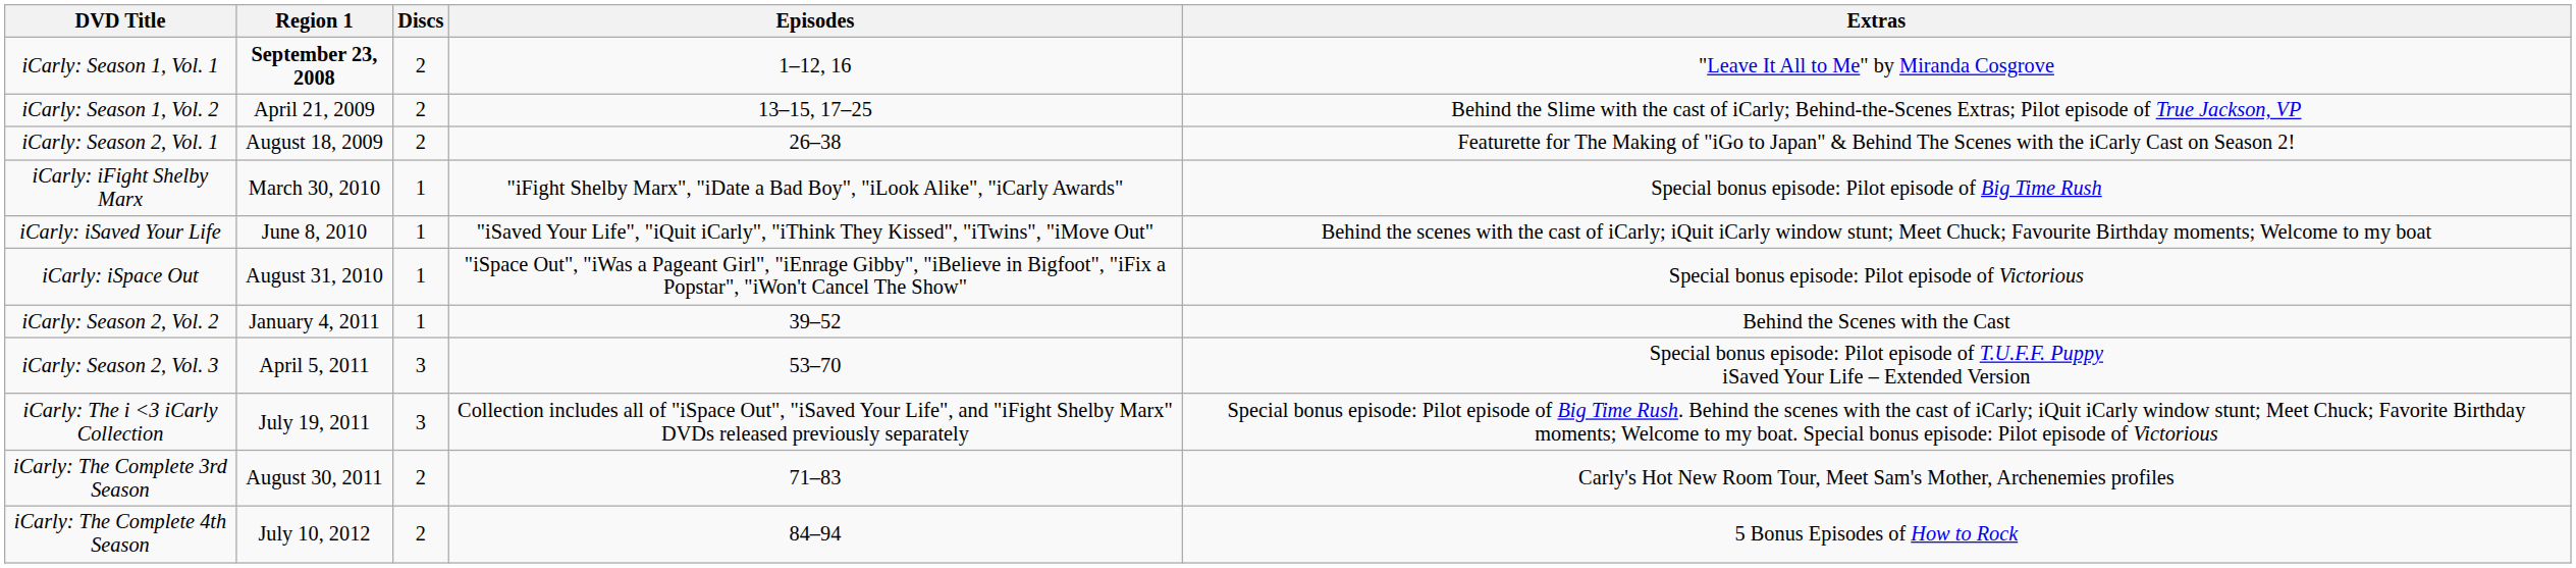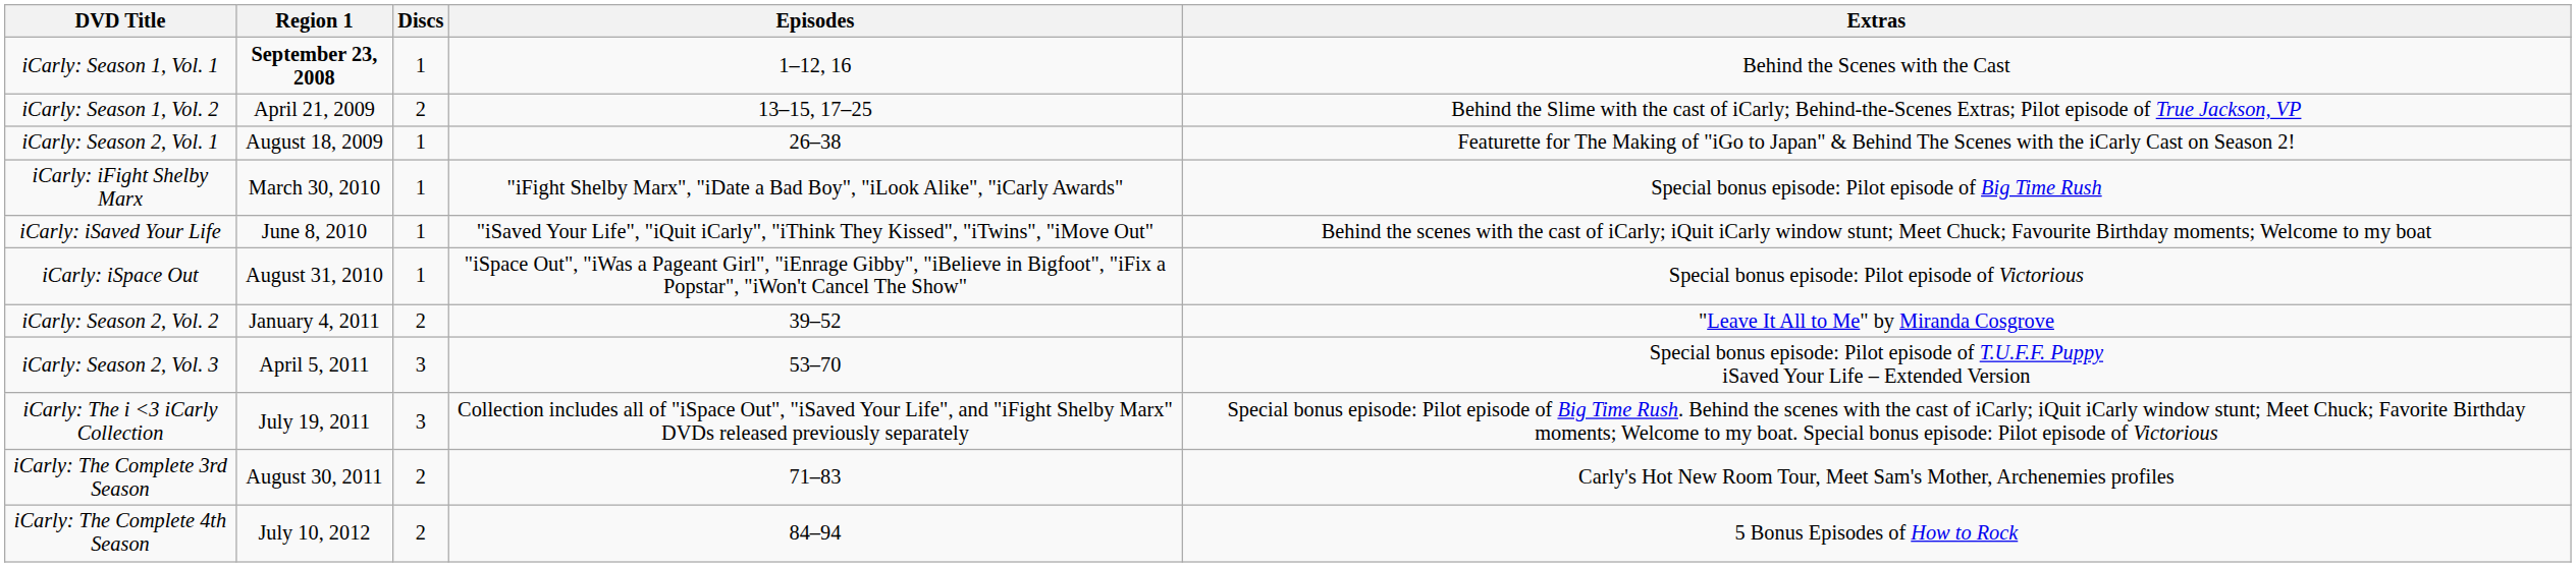 <table class="wikitable" style="width:100%;">
 <tr>
 <th>DVD Title</th>
 <th>Region 1</th>
 <th>Discs</th>
 <th>Episodes</th>
 <th>Extras</th>
 </tr>
 <tr style="text-align:center;">
 <td><em>iCarly: Season 1, Vol. 1</em></td>
 <td><strong>September 23, 2008</strong></td>
-<td>2</td>
+<td>1</td>
 <td>1–12, 16</td>
-<td>"<a href='#'>Leave It All to Me</a>" by <a href='#'>Miranda Cosgrove</a></td>
+<td>Behind the Scenes with the Cast</td>
 </tr>
 <tr style="text-align:center;">
 <td><em>iCarly: Season 1, Vol. 2</em></td>
 <td>April 21, 2009</td>
 <td>2</td>
 <td>13–15, 17–25</td>
 <td>Behind the Slime with the cast of iCarly; Behind-the-Scenes Extras; Pilot episode of <em><a href='#'>True Jackson, VP</a></em></td>
 </tr>
 <tr style="text-align:center;">
 <td><em>iCarly: Season 2, Vol. 1</em></td>
 <td>August 18, 2009</td>
-<td>2</td>
+<td>1</td>
 <td>26–38</td>
 <td>Featurette for The Making of "iGo to Japan" & Behind The Scenes with the iCarly Cast on Season 2!</td>
 </tr>
 <tr style="text-align:center;">
 <td><em>iCarly: iFight Shelby Marx</em></td>
 <td>March 30, 2010</td>
 <td>1</td>
 <td>"iFight Shelby Marx", "iDate a Bad Boy", "iLook Alike", "iCarly Awards"</td>
 <td>Special bonus episode: Pilot episode of <em><a href='#'>Big Time Rush</a></em></td>
 </tr>
 <tr style="text-align:center;">
 <td><em>iCarly: iSaved Your Life</em></td>
 <td>June 8, 2010</td>
 <td>1</td>
 <td>"iSaved Your Life", "iQuit iCarly", "iThink They Kissed", "iTwins", "iMove Out"</td>
 <td>Behind the scenes with the cast of iCarly; iQuit iCarly window stunt; Meet Chuck; Favourite Birthday moments; Welcome to my boat</td>
 </tr>
 <tr style="text-align:center;">
 <td><em>iCarly: iSpace Out</em></td>
 <td>August 31, 2010</td>
 <td>1</td>
 <td>"iSpace Out", "iWas a Pageant Girl", "iEnrage Gibby", "iBelieve in Bigfoot", "iFix a Popstar", "iWon't Cancel The Show"</td>
 <td>Special bonus episode: Pilot episode of <em>Victorious</em></td>
 </tr>
 <tr style="text-align:center;">
 <td><em>iCarly: Season 2, Vol. 2</em></td>
 <td>January 4, 2011</td>
-<td>1</td>
+<td>2</td>
 <td>39–52</td>
-<td>Behind the Scenes with the Cast</td>
+<td>"<a href='#'>Leave It All to Me</a>" by <a href='#'>Miranda Cosgrove</a></td>
 </tr>
 <tr style="text-align:center;">
 <td><em>iCarly: Season 2, Vol. 3</em></td>
 <td>April 5, 2011</td>
 <td>3</td>
 <td>53–70</td>
 <td>Special bonus episode: Pilot episode of <em><a href='#'>T.U.F.F. Puppy</a></em><br>iSaved Your Life – Extended Version</td>
 </tr>
 <tr style="text-align:center;">
 <td><em>iCarly: The i <3 iCarly Collection</em></td>
 <td>July 19, 2011</td>
 <td>3</td>
 <td>Collection includes all of "iSpace Out", "iSaved Your Life", and "iFight Shelby Marx" DVDs released previously separately</td>
 <td>Special bonus episode: Pilot episode of <em><a href='#'>Big Time Rush</a></em>. Behind the scenes with the cast of iCarly; iQuit iCarly window stunt; Meet Chuck; Favorite Birthday moments; Welcome to my boat. Special bonus episode: Pilot episode of <em>Victorious</em></td>
 </tr>
 <tr style="text-align:center;">
 <td><em>iCarly: The Complete 3rd Season</em></td>
 <td>August 30, 2011</td>
 <td>2</td>
 <td>71–83</td>
 <td>Carly's Hot New Room Tour, Meet Sam's Mother, Archenemies profiles</td>
 </tr>
 <tr style="text-align:center;">
 <td><em>iCarly: The Complete 4th Season</em></td>
 <td>July 10, 2012</td>
 <td>2</td>
 <td>84–94</td>
 <td>5 Bonus Episodes of <em><a href='#'>How to Rock</a></em></td>
 </tr>
 </table>
